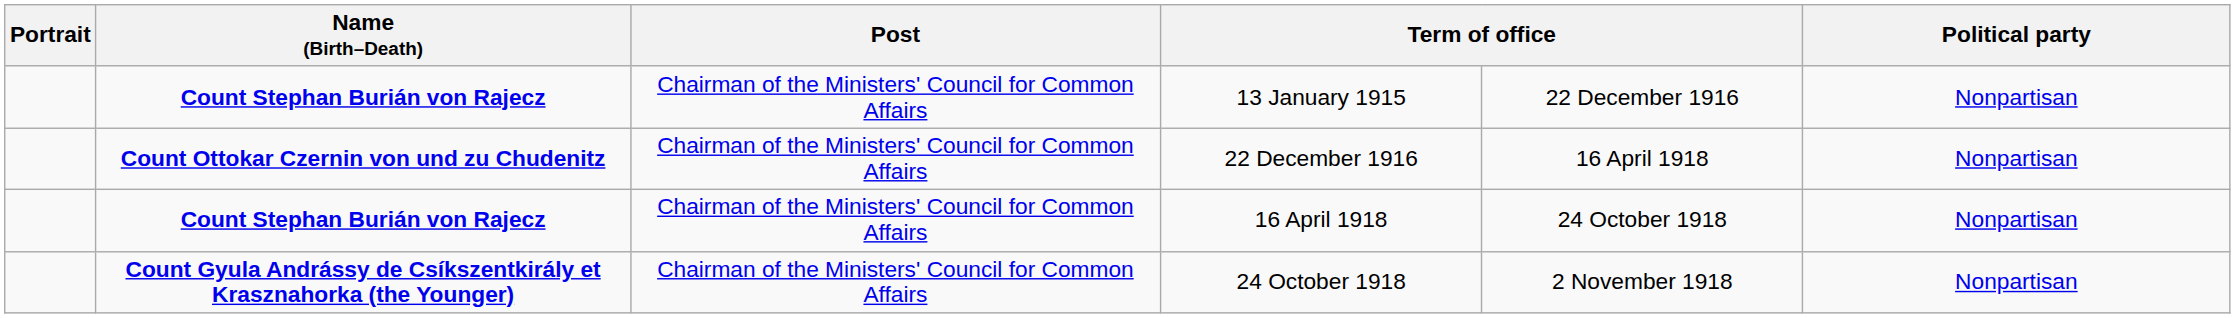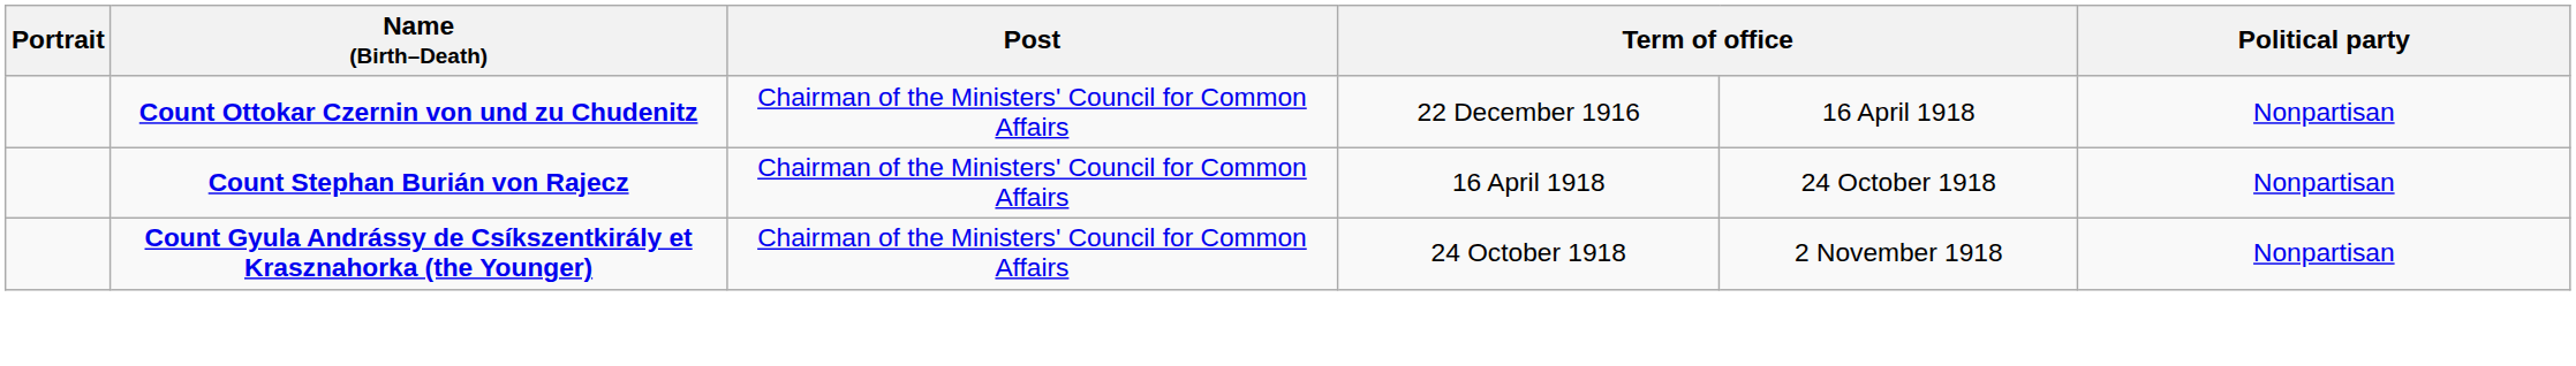 <table class="wikitable" style="text-align: center;">
 <tr>
 <th width=70>Portrait</th>
 <th width=25%>Name<br><small>(Birth–Death)</small></th>
 <th width=25%>Post</th>
 <th width=30% colspan=2>Term of office</th>
 <th width=25%>Political party</th>
-</tr>
-<tr>
-<td></td>
-<td><strong><a href='#'>Count Stephan Burián von Rajecz</a></strong><br></td>
-<td><a href='#'>Chairman of the Ministers' Council for Common Affairs</a></td>
-<td>13 January 1915</td>
-<td>22 December 1916</td>
-<td><a href='#'>Nonpartisan</a></td>
 </tr>
 <tr>
 <td></td>
 <td><strong><a href='#'>Count Ottokar Czernin von und zu Chudenitz</a></strong><br></td>
 <td><a href='#'>Chairman of the Ministers' Council for Common Affairs</a></td>
 <td>22 December 1916</td>
 <td>16 April 1918</td>
 <td><a href='#'>Nonpartisan</a></td>
 </tr>
 <tr>
 <td></td>
 <td><strong><a href='#'>Count Stephan Burián von Rajecz</a></strong><br></td>
 <td><a href='#'>Chairman of the Ministers' Council for Common Affairs</a></td>
 <td>16 April 1918</td>
 <td>24 October 1918</td>
 <td><a href='#'>Nonpartisan</a></td>
 </tr>
 <tr>
 <td></td>
 <td><strong><a href='#'>Count Gyula Andrássy de Csíkszentkirály et Krasznahorka (the Younger)</a></strong><br></td>
 <td><a href='#'>Chairman of the Ministers' Council for Common Affairs</a></td>
 <td>24 October 1918</td>
 <td>2 November 1918</td>
 <td><a href='#'>Nonpartisan</a></td>
 </tr>
 </table>
